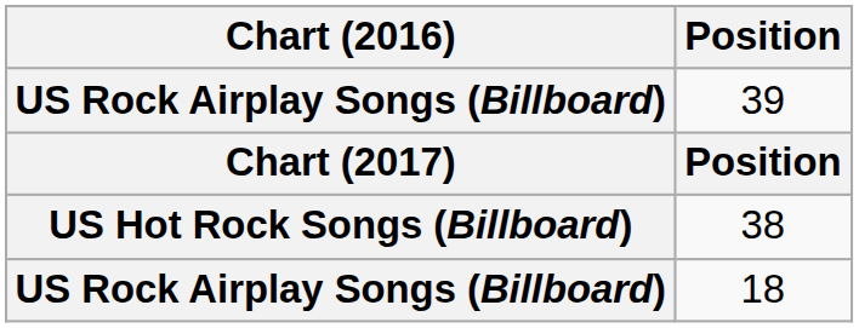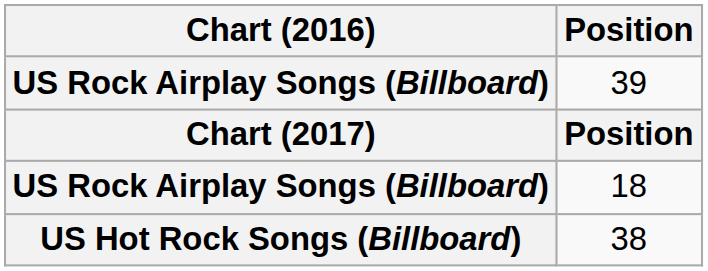 <table class="wikitable sortable plainrowheaders" style="text-align:center">
 <tr>
 <th scope="col">Chart (2016)</th>
 <th scope="col">Position</th>
 </tr>
 <tr>
 <th scope="row">US Rock Airplay Songs (<em>Billboard</em>)</th>
 <td>39</td>
 </tr>
 <tr>
 <th scope="col">Chart (2017)</th>
 <th scope="col">Position</th>
 </tr>
 <tr>
+<th scope="row">US Rock Airplay Songs (<em>Billboard</em>)</th>
+<td>18</td>
+</tr>
+<tr>
 <th scope="row">US Hot Rock Songs (<em>Billboard</em>)</th>
 <td>38</td>
 </tr>
-<tr>
-<th scope="row">US Rock Airplay Songs (<em>Billboard</em>)</th>
-<td>18</td>
-</tr>
 </table>
